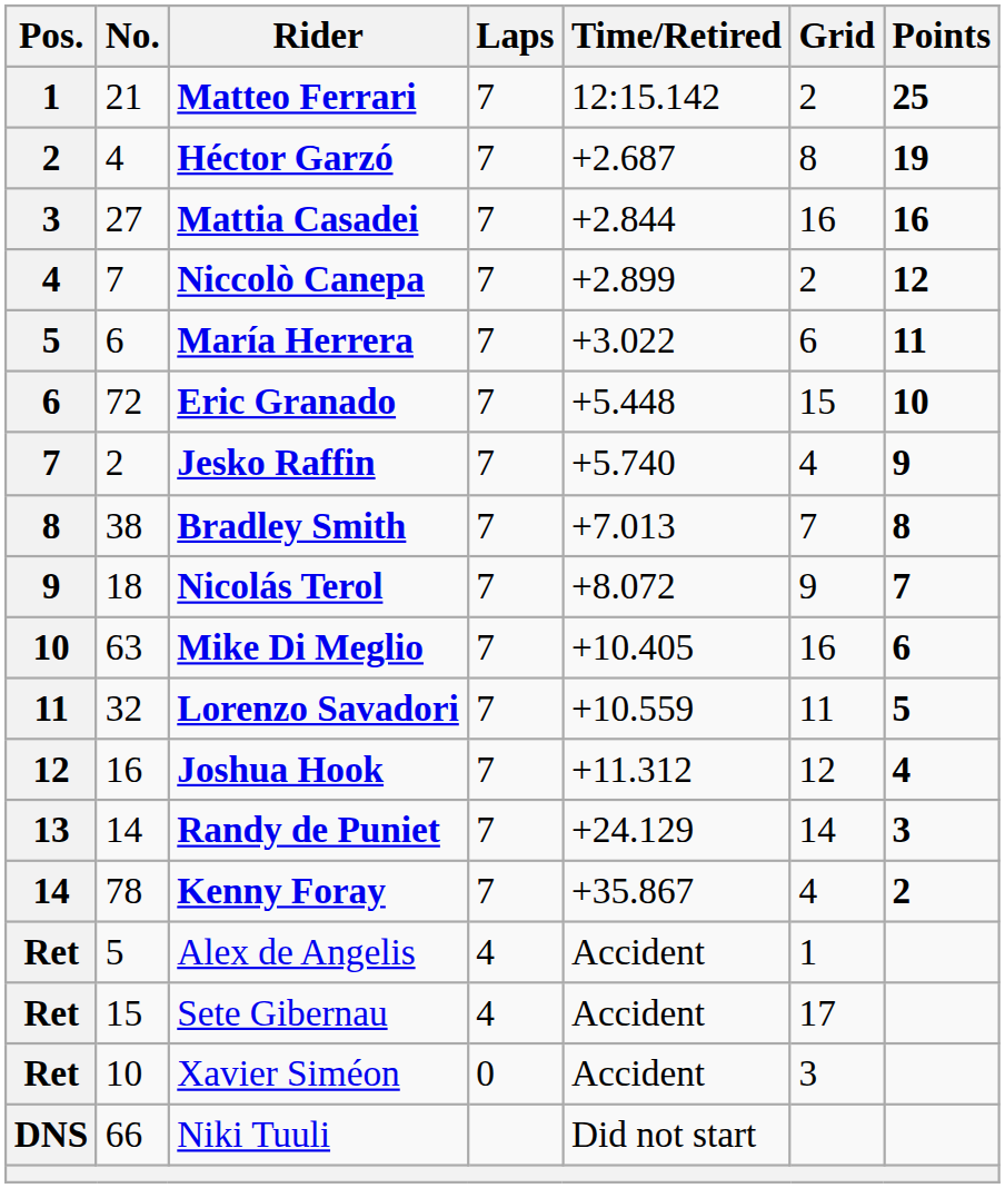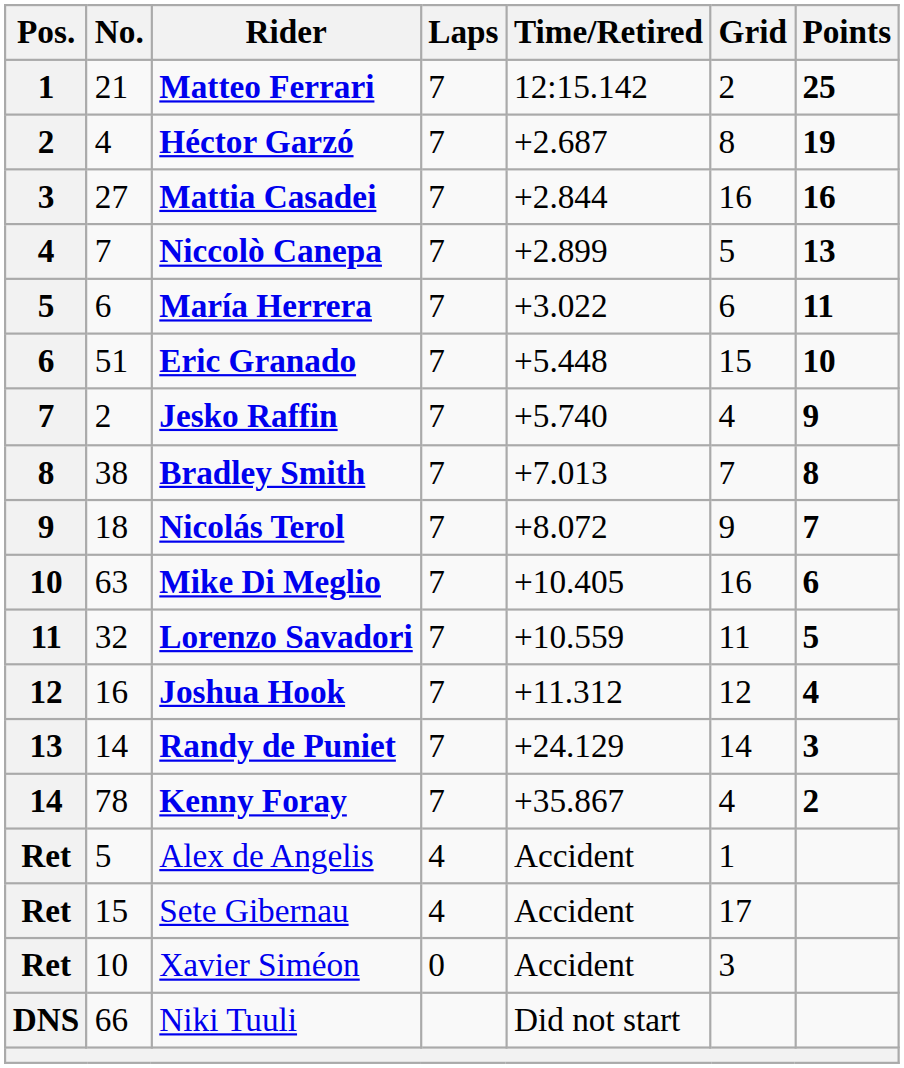 <table class="wikitable" style="font-size: 95%;">
 <tr>
 <th>Pos.</th>
 <th>No.</th>
 <th>Rider</th>
 <th>Laps</th>
 <th>Time/Retired</th>
 <th>Grid</th>
 <th>Points</th>
 </tr>
 <tr>
 <th>1</th>
 <td>21</td>
 <td> <strong><a href='#'>Matteo Ferrari</a></strong></td>
 <td>7</td>
 <td>12:15.142</td>
 <td>2</td>
 <td><strong>25</strong></td>
 </tr>
 <tr>
 <th>2</th>
 <td>4</td>
 <td> <strong><a href='#'>Héctor Garzó</a></strong></td>
 <td>7</td>
 <td>+2.687</td>
 <td>8</td>
 <td><strong>19</strong></td>
 </tr>
 <tr>
 <th>3</th>
 <td>27</td>
 <td> <strong><a href='#'>Mattia Casadei</a></strong></td>
 <td>7</td>
 <td>+2.844</td>
 <td>16</td>
 <td><strong>16</strong></td>
 </tr>
 <tr>
 <th>4</th>
 <td>7</td>
 <td> <strong><a href='#'>Niccolò Canepa</a></strong></td>
 <td>7</td>
 <td>+2.899</td>
-<td>2</td>
-<td><strong>12</strong></td>
+<td>5</td>
+<td><strong>13</strong></td>
 </tr>
 <tr>
 <th>5</th>
 <td>6</td>
 <td> <strong><a href='#'>María Herrera</a></strong></td>
 <td>7</td>
 <td>+3.022</td>
 <td>6</td>
 <td><strong>11</strong></td>
 </tr>
 <tr>
 <th>6</th>
-<td>72</td>
+<td>51</td>
 <td> <strong><a href='#'>Eric Granado</a></strong></td>
 <td>7</td>
 <td>+5.448</td>
 <td>15</td>
 <td><strong>10</strong></td>
 </tr>
 <tr>
 <th>7</th>
 <td>2</td>
 <td> <strong><a href='#'>Jesko Raffin</a></strong></td>
 <td>7</td>
 <td>+5.740</td>
 <td>4</td>
 <td><strong>9</strong></td>
 </tr>
 <tr>
 <th>8</th>
 <td>38</td>
 <td> <strong><a href='#'>Bradley Smith</a></strong></td>
 <td>7</td>
 <td>+7.013</td>
 <td>7</td>
 <td><strong>8</strong></td>
 </tr>
 <tr>
 <th>9</th>
 <td>18</td>
 <td> <strong><a href='#'>Nicolás Terol</a></strong></td>
 <td>7</td>
 <td>+8.072</td>
 <td>9</td>
 <td><strong>7</strong></td>
 </tr>
 <tr>
 <th>10</th>
 <td>63</td>
 <td> <strong><a href='#'>Mike Di Meglio</a></strong></td>
 <td>7</td>
 <td>+10.405</td>
 <td>16</td>
 <td><strong>6</strong></td>
 </tr>
 <tr>
 <th>11</th>
 <td>32</td>
 <td> <strong><a href='#'>Lorenzo Savadori</a></strong></td>
 <td>7</td>
 <td>+10.559</td>
 <td>11</td>
 <td><strong>5</strong></td>
 </tr>
 <tr>
 <th>12</th>
 <td>16</td>
 <td> <strong><a href='#'>Joshua Hook</a></strong></td>
 <td>7</td>
 <td>+11.312</td>
 <td>12</td>
 <td><strong>4</strong></td>
 </tr>
 <tr>
 <th>13</th>
 <td>14</td>
 <td> <strong><a href='#'>Randy de Puniet</a></strong></td>
 <td>7</td>
 <td>+24.129</td>
 <td>14</td>
 <td><strong>3</strong></td>
 </tr>
 <tr>
 <th>14</th>
 <td>78</td>
 <td> <strong><a href='#'>Kenny Foray</a></strong></td>
 <td>7</td>
 <td>+35.867</td>
 <td>4</td>
 <td><strong>2</strong></td>
 </tr>
 <tr>
 <th>Ret</th>
 <td>5</td>
 <td> <a href='#'>Alex de Angelis</a></td>
 <td>4</td>
 <td>Accident</td>
 <td>1</td>
 <td></td>
 </tr>
 <tr>
 <th>Ret</th>
 <td>15</td>
 <td> <a href='#'>Sete Gibernau</a></td>
 <td>4</td>
 <td>Accident</td>
 <td>17</td>
 <td></td>
 </tr>
 <tr>
 <th>Ret</th>
 <td>10</td>
 <td> <a href='#'>Xavier Siméon</a></td>
 <td>0</td>
 <td>Accident</td>
 <td>3</td>
 <td></td>
 </tr>
 <tr>
 <th>DNS</th>
 <td>66</td>
 <td> <a href='#'>Niki Tuuli</a></td>
 <td></td>
 <td>Did not start</td>
 <td></td>
 <td></td>
 </tr>
 <tr>
 <th colspan=7></th>
 </tr>
 </table>
